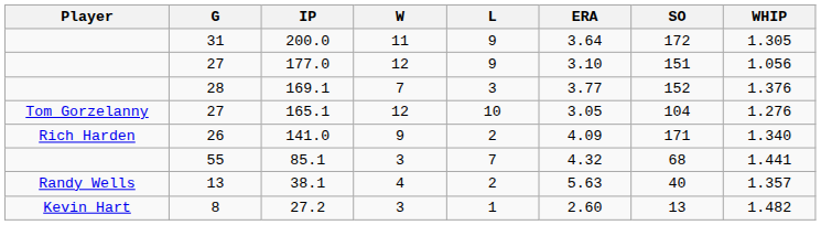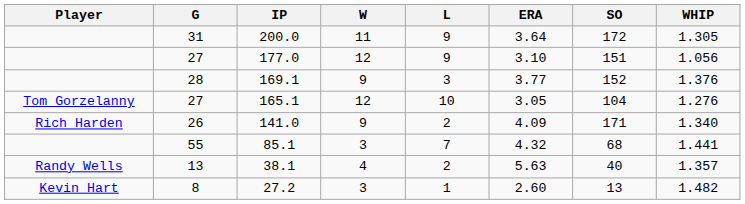 <table class="wikitable sortable">
 <tr>
 <th bgcolor="#DDDDFF" width="16%">Player</th>
 <th bgcolor="#DDDDFF" width="9%">G</th>
 <th bgcolor="#DDDDFF" width="9%">IP</th>
 <th bgcolor="#DDDDFF" width="9%">W</th>
 <th bgcolor="#DDDDFF" width="9%">L</th>
 <th bgcolor="#DDDDFF" width="9%">ERA</th>
 <th bgcolor="#DDDDFF" width="9%">SO</th>
 <th bgcolor="#DDDDFF" width="9%">WHIP</th>
 </tr>
 <tr align="center">
 <td></td>
 <td>31</td>
 <td>200.0</td>
 <td>11</td>
 <td>9</td>
 <td>3.64</td>
 <td>172</td>
 <td>1.305</td>
 </tr>
 <tr align="center">
 <td></td>
 <td>27</td>
 <td>177.0</td>
 <td>12</td>
 <td>9</td>
 <td>3.10</td>
 <td>151</td>
 <td>1.056</td>
 </tr>
 <tr align="center">
 <td></td>
 <td>28</td>
 <td>169.1</td>
-<td>7</td>
+<td>9</td>
 <td>3</td>
 <td>3.77</td>
 <td>152</td>
 <td>1.376</td>
 </tr>
 <tr align="center">
 <td><a href='#'>Tom Gorzelanny</a></td>
 <td>27</td>
 <td>165.1</td>
 <td>12</td>
 <td>10</td>
 <td>3.05</td>
 <td>104</td>
 <td>1.276</td>
 </tr>
 <tr align=center>
 <td><a href='#'>Rich Harden</a></td>
 <td>26</td>
 <td>141.0</td>
 <td>9</td>
 <td>2</td>
 <td>4.09</td>
 <td>171</td>
 <td>1.340</td>
 </tr>
 <tr align=center>
 <td></td>
 <td>55</td>
 <td>85.1</td>
 <td>3</td>
 <td>7</td>
 <td>4.32</td>
 <td>68</td>
 <td>1.441</td>
 </tr>
 <tr align="center">
 <td><a href='#'>Randy Wells</a></td>
 <td>13</td>
 <td>38.1</td>
 <td>4</td>
 <td>2</td>
 <td>5.63</td>
 <td>40</td>
 <td>1.357</td>
 </tr>
 <tr align=center>
 <td><a href='#'>Kevin Hart</a></td>
 <td>8</td>
 <td>27.2</td>
 <td>3</td>
 <td>1</td>
 <td>2.60</td>
 <td>13</td>
 <td>1.482</td>
 </tr>
 </table>
